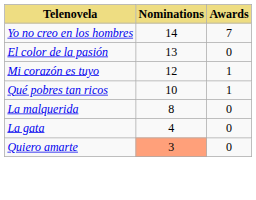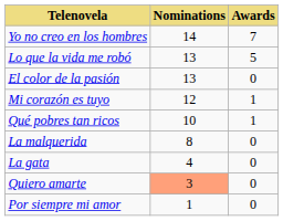 <table class="wikitable sortable" style="margin:1em auto;">
 <tr>
 <th style="background-color:#EEDD82;">Telenovela</th>
 <th style="background-color:#EEDD82;">Nominations</th>
 <th style="background-color:#EEDD82;">Awards</th>
 </tr>
 <tr>
 <td><em><a href='#'>Yo no creo en los hombres</a></em></td>
 <td style="text-align:center;">14</td>
 <td style="text-align:center;">7</td>
+</tr>
+<tr>
+<td><em><a href='#'>Lo que la vida me robó</a></em></td>
+<td style="text-align:center;">13</td>
+<td style="text-align:center;">5</td>
 </tr>
 <tr>
 <td><em><a href='#'>El color de la pasión</a></em></td>
 <td style="text-align:center;">13</td>
 <td style="text-align:center;">0</td>
 </tr>
 <tr>
 <td><em><a href='#'>Mi corazón es tuyo</a></em></td>
 <td style="text-align:center;">12</td>
 <td style="text-align:center;">1</td>
 </tr>
 <tr>
 <td><em><a href='#'>Qué pobres tan ricos</a></em></td>
 <td style="text-align:center;">10</td>
 <td style="text-align:center;">1</td>
 </tr>
 <tr>
 <td><em><a href='#'>La malquerida</a></em></td>
 <td style="text-align:center;">8</td>
 <td style="text-align:center;">0</td>
 </tr>
 <tr>
 <td><em><a href='#'>La gata</a></em></td>
 <td style="text-align:center;">4</td>
 <td style="text-align:center;">0</td>
 </tr>
 <tr>
 <td><em><a href='#'>Quiero amarte</a></em></td>
 <td style="background: lightsalmon; text-align:center;">3</td>
 <td style="text-align:center;">0</td>
 </tr>
+<tr>
+<td><em><a href='#'>Por siempre mi amor</a></em></td>
+<td style="text-align:center;">1</td>
+<td style="text-align:center;">0</td>
+</tr>
 </table>
